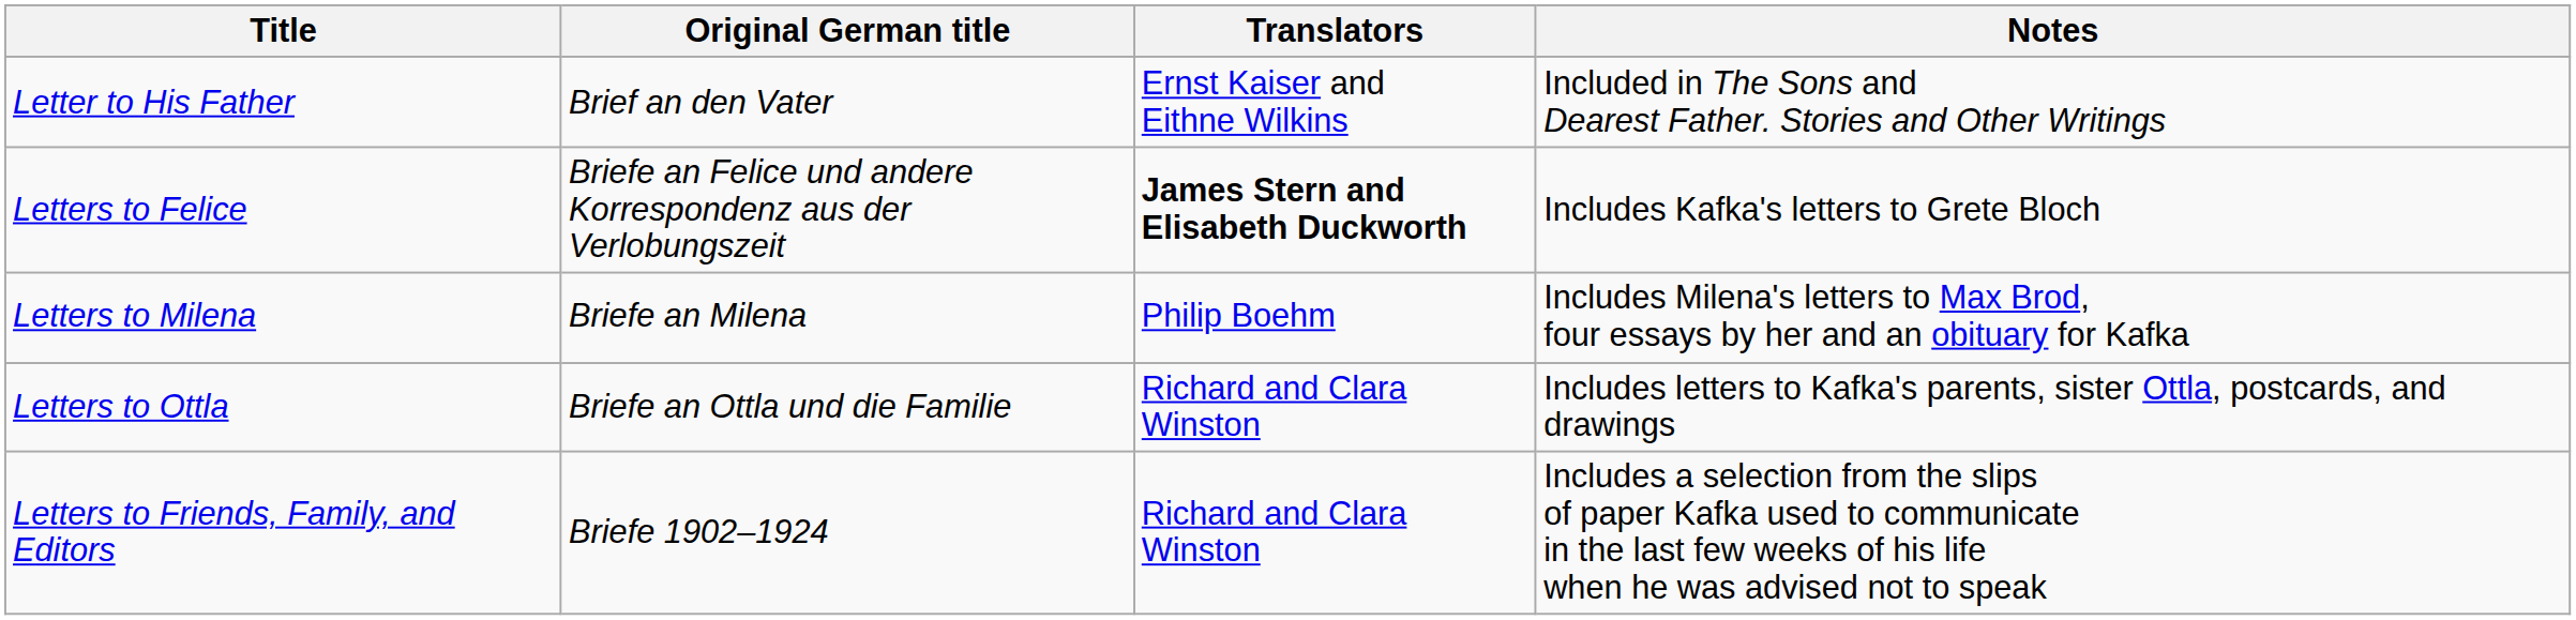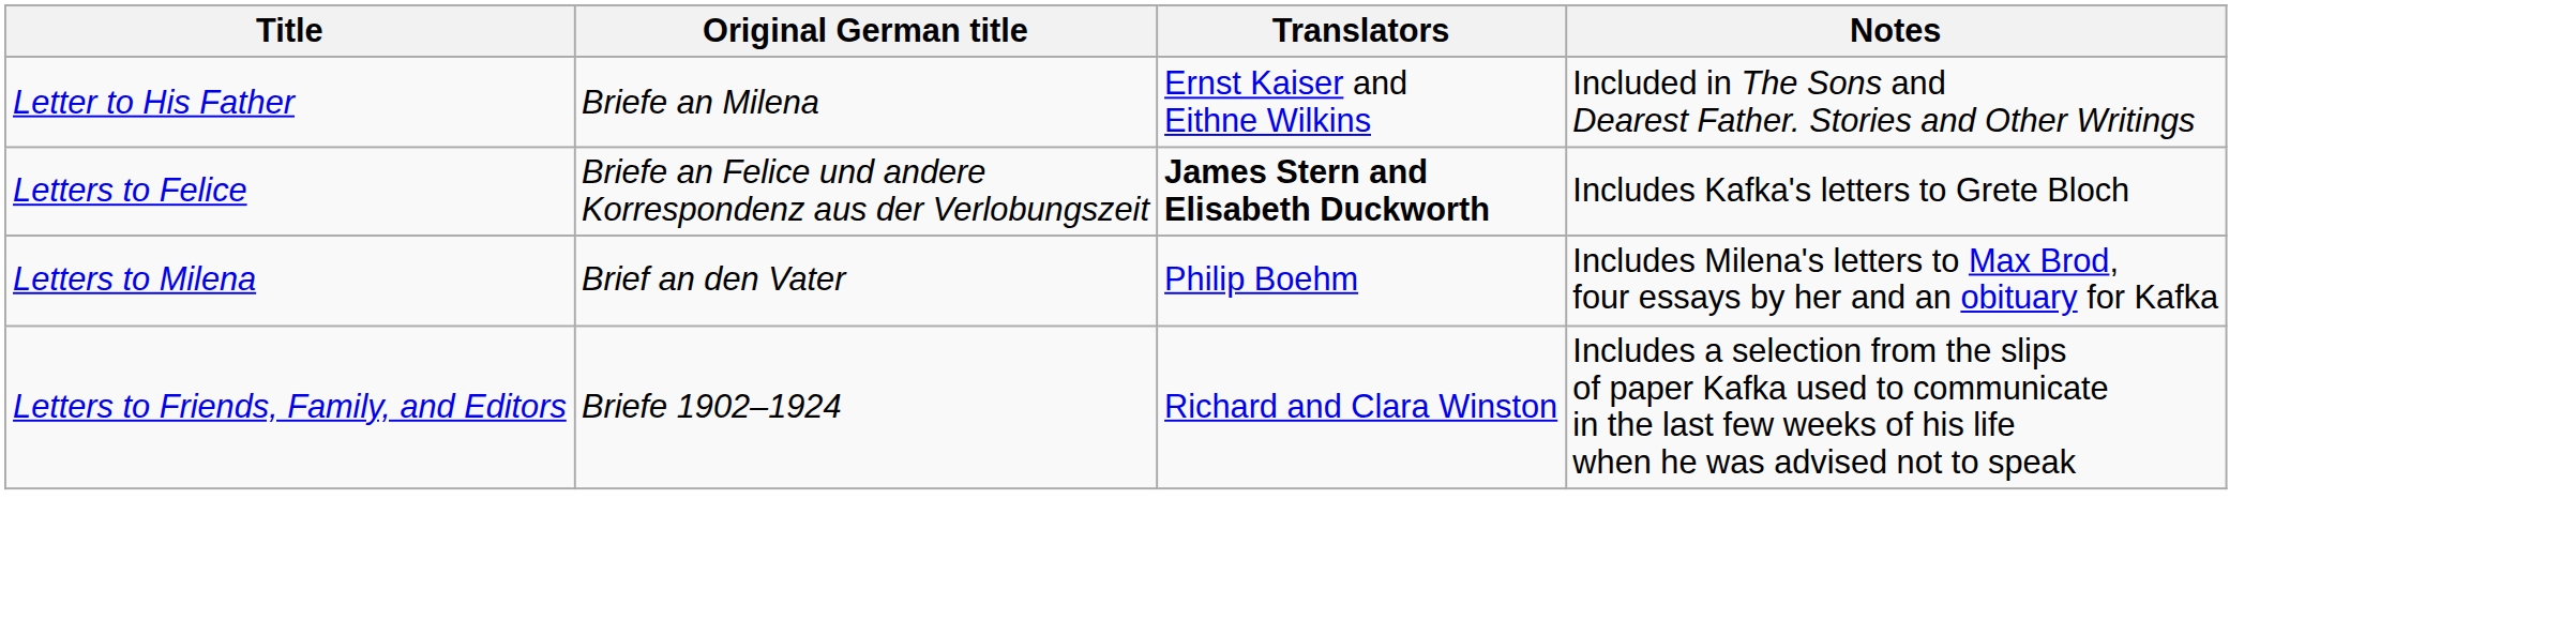 <table class="wikitable">
 <tr>
 <th>Title</th>
 <th>Original German title</th>
 <th>Translators</th>
 <th>Notes</th>
 </tr>
 <tr>
 <td><em><a href='#'>Letter to His Father</a></em></td>
-<td><em>Brief an den Vater</em></td>
+<td><em>Briefe an Milena</em></td>
 <td><a href='#'>Ernst Kaiser</a> and<br><a href='#'>Eithne Wilkins</a></td>
 <td>Included in <em>The Sons</em> and<br><em>Dearest Father. Stories and Other Writings</em></td>
 </tr>
 <tr>
 <td><em><a href='#'>Letters to Felice</a></em></td>
 <td><em>Briefe an Felice und andere</em><br><em>Korrespondenz aus der Verlobungszeit</em></td>
 <td><strong>James Stern and<br>Elisabeth Duckworth</strong></td>
 <td>Includes Kafka's letters to Grete Bloch</td>
 </tr>
 <tr>
 <td><em><a href='#'>Letters to Milena</a></em></td>
-<td><em>Briefe an Milena</em></td>
+<td><em>Brief an den Vater</em></td>
 <td><a href='#'>Philip Boehm</a></td>
 <td>Includes Milena's letters to <a href='#'>Max Brod</a>,<br>four essays by her and an <a href='#'>obituary</a> for Kafka</td>
-</tr>
-<tr>
-<td><em><a href='#'>Letters to Ottla</a></em></td>
-<td><em>Briefe an Ottla und die Familie</em></td>
-<td><a href='#'>Richard and Clara Winston</a></td>
-<td>Includes letters to Kafka's parents, sister <a href='#'>Ottla</a>, postcards, and drawings</td>
 </tr>
 <tr>
 <td><em><a href='#'>Letters to Friends, Family, and Editors</a></em></td>
 <td><em>Briefe 1902–1924</em></td>
 <td><a href='#'>Richard and Clara Winston</a></td>
 <td>Includes a selection from the slips<br>of paper Kafka used to communicate<br>in the last few weeks of his life<br>when he was advised not to speak</td>
 </tr>
 </table>
